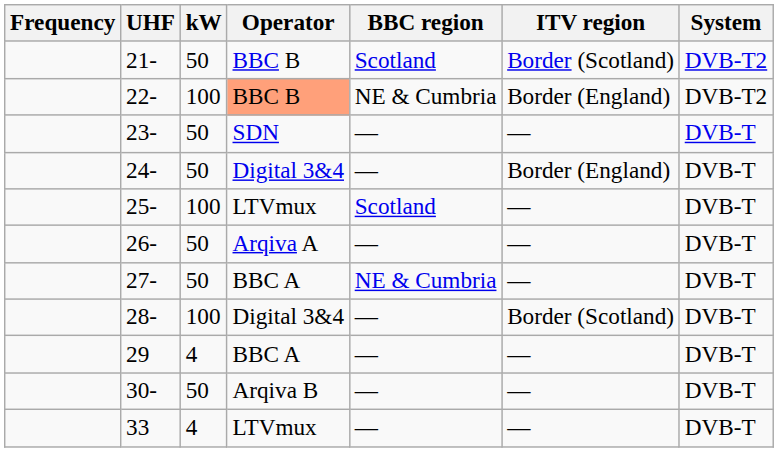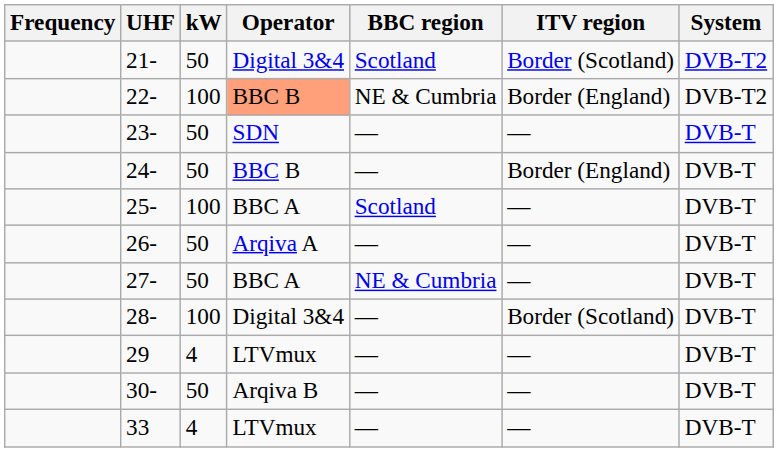 <table class="wikitable sortable">
 <tr>
 <th>Frequency</th>
 <th>UHF</th>
 <th>kW</th>
 <th>Operator</th>
 <th>BBC region</th>
 <th>ITV region</th>
 <th>System</th>
 </tr>
 <tr>
 <td></td>
 <td>21-</td>
 <td>50</td>
-<td><a href='#'>BBC</a> B</td>
+<td><a href='#'>Digital 3&4</a></td>
 <td><a href='#'>Scotland</a></td>
 <td><a href='#'>Border</a> (Scotland)</td>
 <td><a href='#'>DVB-T2</a></td>
 </tr>
 <tr>
 <td></td>
 <td>22-</td>
 <td>100</td>
 <td style="background: lightsalmon;">BBC B</td>
 <td>NE & Cumbria</td>
 <td>Border (England)</td>
 <td>DVB-T2</td>
 </tr>
 <tr>
 <td></td>
 <td>23-</td>
 <td>50</td>
 <td><a href='#'>SDN</a></td>
 <td>—</td>
 <td>—</td>
 <td><a href='#'>DVB-T</a></td>
 </tr>
 <tr>
 <td></td>
 <td>24-</td>
 <td>50</td>
-<td><a href='#'>Digital 3&4</a></td>
+<td><a href='#'>BBC</a> B</td>
 <td>—</td>
 <td>Border (England)</td>
 <td>DVB-T</td>
 </tr>
 <tr>
 <td></td>
 <td>25-</td>
 <td>100</td>
-<td>LTVmux</td>
+<td>BBC A</td>
 <td><a href='#'>Scotland</a></td>
 <td>—</td>
 <td>DVB-T</td>
 </tr>
 <tr>
 <td></td>
 <td>26-</td>
 <td>50</td>
 <td><a href='#'>Arqiva</a> A</td>
 <td>—</td>
 <td>—</td>
 <td>DVB-T</td>
 </tr>
 <tr>
 <td></td>
 <td>27-</td>
 <td>50</td>
 <td>BBC A</td>
 <td><a href='#'>NE & Cumbria</a></td>
 <td>—</td>
 <td>DVB-T</td>
 </tr>
 <tr>
 <td></td>
 <td>28-</td>
 <td>100</td>
 <td>Digital 3&4</td>
 <td>—</td>
 <td>Border (Scotland)</td>
 <td>DVB-T</td>
 </tr>
 <tr>
 <td></td>
 <td>29</td>
 <td>4</td>
-<td>BBC A</td>
+<td>LTVmux</td>
 <td>—</td>
 <td>—</td>
 <td>DVB-T</td>
 </tr>
 <tr>
 <td></td>
 <td>30-</td>
 <td>50</td>
 <td>Arqiva B</td>
 <td>—</td>
 <td>—</td>
 <td>DVB-T</td>
 </tr>
 <tr>
 <td></td>
 <td>33</td>
 <td>4</td>
 <td>LTVmux</td>
 <td>—</td>
 <td>—</td>
 <td>DVB-T</td>
 </tr>
 </table>
